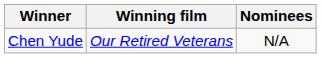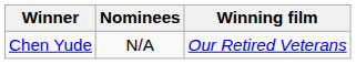 <table class="wikitable">
 <tr>
 <th>Winner</th>
+<th>Nominees</th>
 <th>Winning film</th>
-<th>Nominees</th>
 </tr>
 <tr>
 <td><a href='#'>Chen Yude</a></td>
+<td align="center" valign="top">N/A</td>
 <td><em><a href='#'>Our Retired Veterans</a></em></td>
-<td align="center" valign="top">N/A</td>
 </tr>
 </table>
